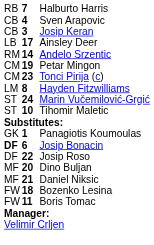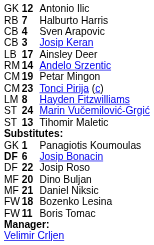 <table style="font-size: 90%" cellspacing="0" cellpadding="0">
 <tr>
 <th width="25"></th>
 <th width="25"></th>
+</tr>
+<tr>
+<td>GK</td>
+<td><strong>12</strong></td>
+<td> Antonio Ilic</td>
+<td></td>
+<td></td>
 </tr>
 <tr>
 <td>RB</td>
 <td><strong>7</strong></td>
 <td> Halburto Harris</td>
 <td></td>
 <td></td>
 </tr>
 <tr>
 <td>CB</td>
 <td><strong>4</strong></td>
 <td> Sven Arapovic</td>
 <td></td>
 <td></td>
 </tr>
 <tr>
 <td>CB</td>
 <td><strong>3</strong></td>
 <td> <a href='#'>Josip Keran</a></td>
 <td></td>
 <td></td>
 </tr>
 <tr>
 <td>LB</td>
 <td><strong>17</strong></td>
 <td> Ainsley Deer</td>
 <td></td>
 <td></td>
 </tr>
 <tr>
 <td>RM</td>
 <td><strong>14</strong></td>
 <td> <a href='#'>Andelo Srzentic</a></td>
 <td></td>
 <td></td>
 </tr>
 <tr>
 <td>CM</td>
 <td><strong>19</strong></td>
 <td> Petar Mingon</td>
 <td></td>
 <td></td>
 </tr>
 <tr>
 <td>CM</td>
 <td><strong>23</strong></td>
 <td> <a href='#'>Tonci Pirija</a> (<a href='#'>c</a>)</td>
 <td></td>
 <td></td>
 </tr>
 <tr>
 <td>LM</td>
 <td><strong>8</strong></td>
 <td> <a href='#'>Hayden Fitzwilliams</a></td>
 <td></td>
 <td></td>
 </tr>
 <tr>
 <td>ST</td>
 <td><strong>24</strong></td>
 <td> <a href='#'>Marin Vučemilović-Grgić</a></td>
 <td></td>
 <td></td>
 </tr>
 <tr>
 <td>ST</td>
-<td><strong>10</strong></td>
+<td><strong>13</strong></td>
 <td> Tihomir Maletic</td>
 <td></td>
 <td></td>
 </tr>
 <tr>
 <td colspan=3><strong>Substitutes:</strong></td>
 </tr>
 <tr>
 <td>GK</td>
 <td><strong>1</strong></td>
 <td> Panagiotis Koumoulas</td>
 <td></td>
 <td></td>
 </tr>
 <tr>
 <td><strong>DF</strong></td>
 <td><strong>6</strong></td>
 <td> <a href='#'>Josip Bonacin</a></td>
 <td></td>
 <td></td>
 </tr>
 <tr>
 <td>DF</td>
 <td><strong>22</strong></td>
 <td> Josip Roso</td>
 <td></td>
 <td></td>
 </tr>
 <tr>
 <td>MF</td>
 <td><strong>20</strong></td>
 <td> Dino Buljan</td>
 <td></td>
 <td></td>
 </tr>
 <tr>
 <td>MF</td>
 <td><strong>21</strong></td>
 <td> Daniel Niksic</td>
 <td></td>
 <td></td>
 </tr>
 <tr>
 <td>FW</td>
 <td><strong>18</strong></td>
 <td> Bozenko Lesina</td>
 <td></td>
 <td></td>
 </tr>
 <tr>
 <td>FW</td>
 <td><strong>11</strong></td>
 <td> Boris Tomac</td>
 <td></td>
 <td></td>
 </tr>
 <tr>
 <td colspan=3><strong>Manager:</strong></td>
 </tr>
 <tr>
 <td colspan=4> <a href='#'>Velimir Crljen</a></td>
 </tr>
 </table>
